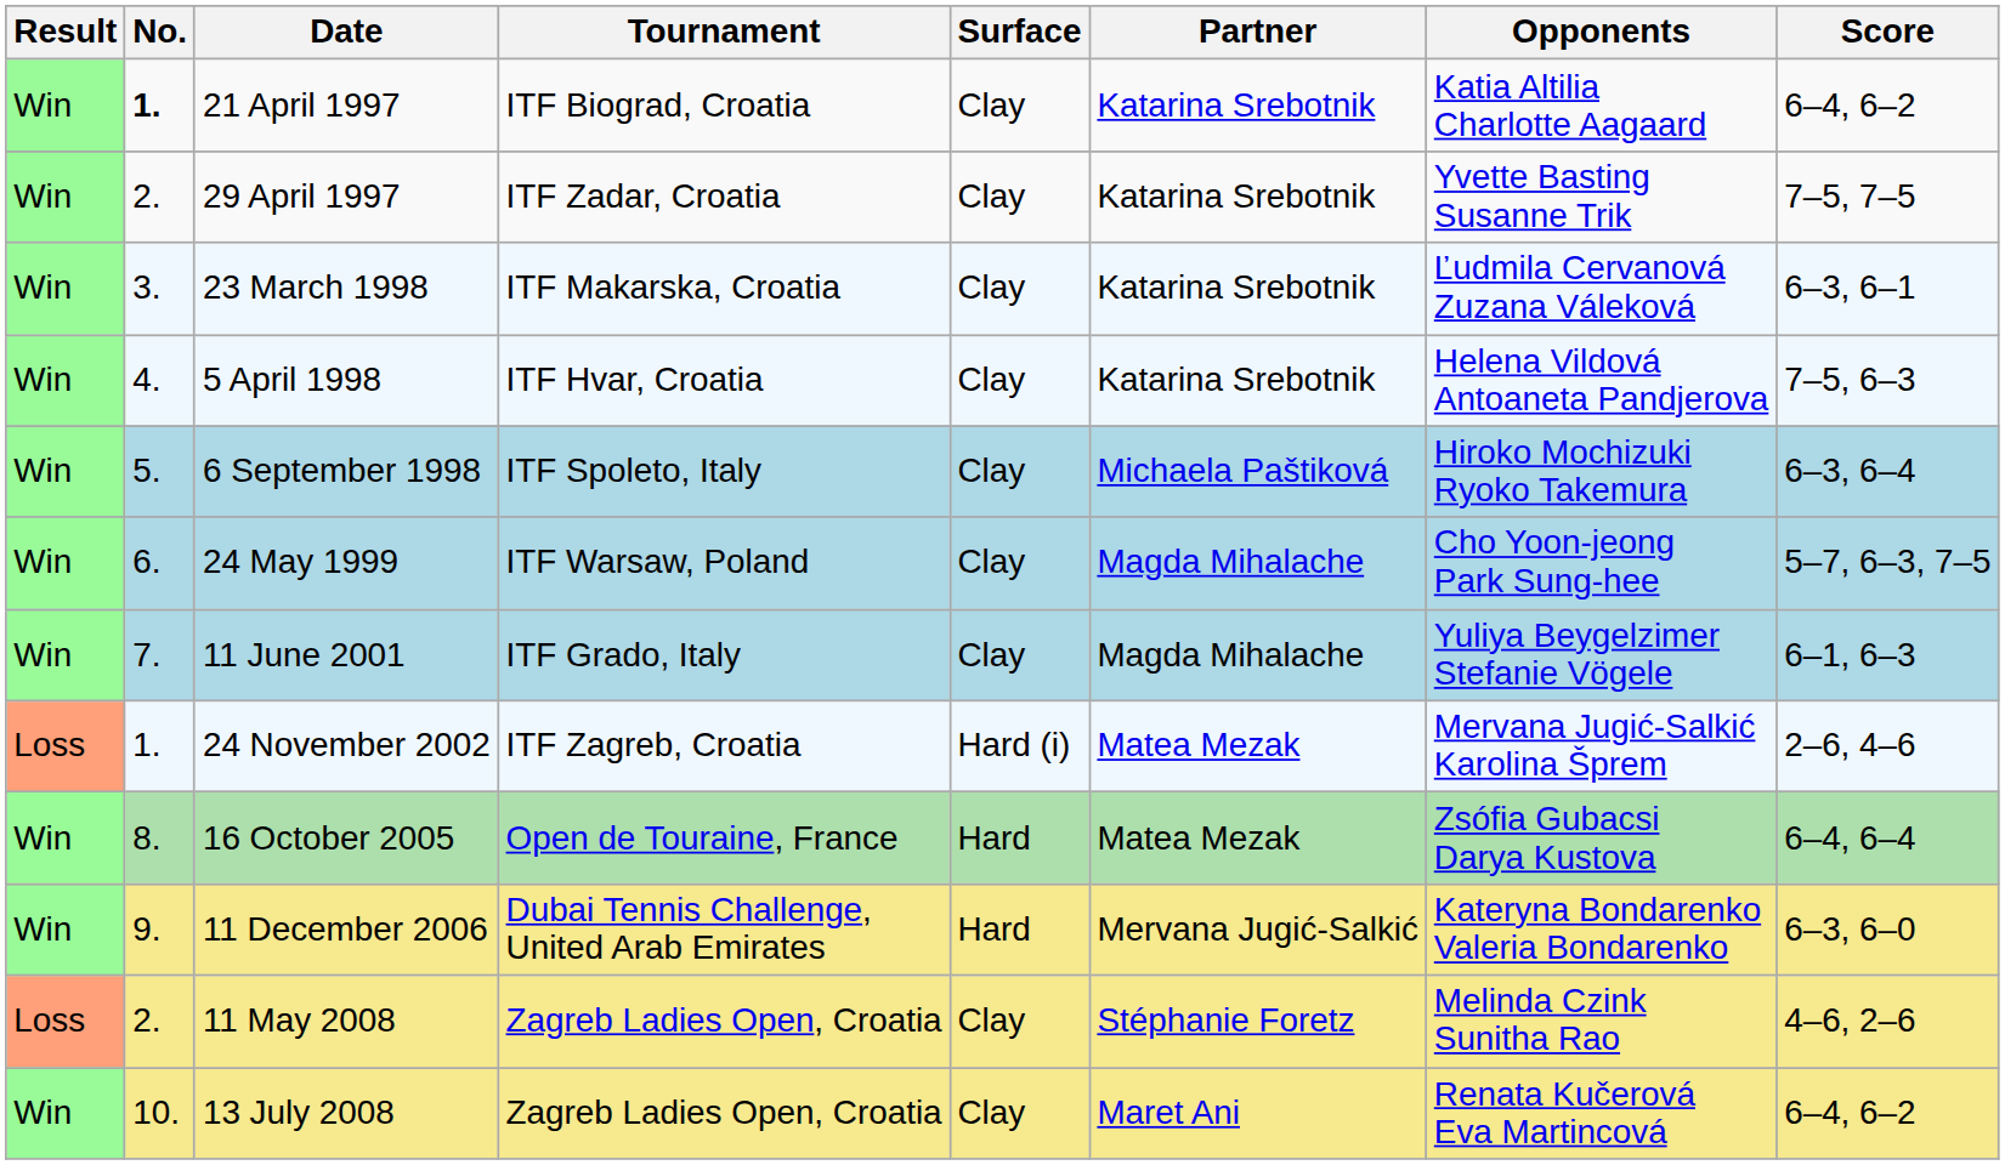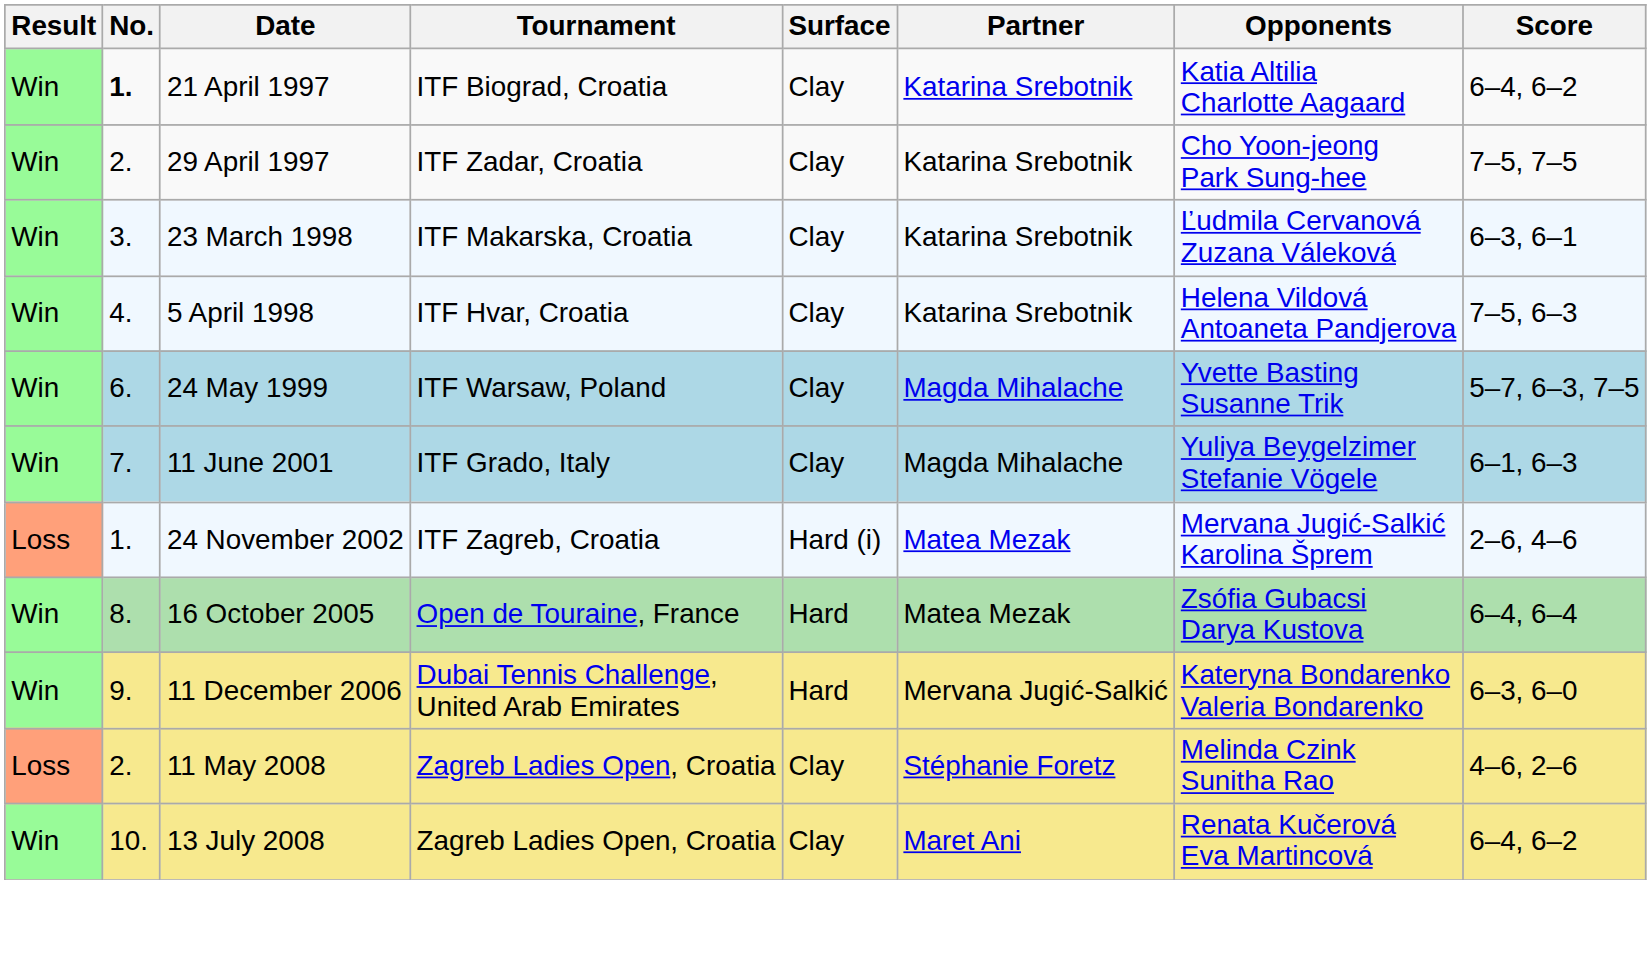 <table class="sortable wikitable">
 <tr>
 <th>Result</th>
 <th>No.</th>
 <th>Date</th>
 <th>Tournament</th>
 <th>Surface</th>
 <th>Partner</th>
 <th>Opponents</th>
 <th class="unsortable">Score</th>
 </tr>
 <tr>
 <td style="background:#98fb98;">Win</td>
 <td><strong>1.</strong></td>
 <td>21 April 1997</td>
 <td>ITF Biograd, Croatia</td>
 <td>Clay</td>
 <td> <a href='#'>Katarina Srebotnik</a></td>
 <td> <a href='#'>Katia Altilia</a> <br>  <a href='#'>Charlotte Aagaard</a></td>
 <td>6–4, 6–2</td>
 </tr>
 <tr>
 <td style="background:#98fb98;">Win</td>
 <td>2.</td>
 <td>29 April 1997</td>
 <td>ITF Zadar, Croatia</td>
 <td>Clay</td>
 <td> Katarina Srebotnik</td>
-<td> <a href='#'>Yvette Basting</a> <br>  <a href='#'>Susanne Trik</a></td>
+<td> <a href='#'>Cho Yoon-jeong</a> <br>  <a href='#'>Park Sung-hee</a></td>
 <td>7–5, 7–5</td>
 </tr>
 <tr style="background:#f0f8ff;">
 <td style="background:#98fb98;">Win</td>
 <td>3.</td>
 <td>23 March 1998</td>
 <td>ITF Makarska, Croatia</td>
 <td>Clay</td>
 <td> Katarina Srebotnik</td>
 <td> <a href='#'>Ľudmila Cervanová</a> <br>  <a href='#'>Zuzana Váleková</a></td>
 <td>6–3, 6–1</td>
 </tr>
 <tr style="background:#f0f8ff;">
 <td style="background:#98fb98;">Win</td>
 <td>4.</td>
 <td>5 April 1998</td>
 <td>ITF Hvar, Croatia</td>
 <td>Clay</td>
 <td> Katarina Srebotnik</td>
 <td> <a href='#'>Helena Vildová</a> <br>  <a href='#'>Antoaneta Pandjerova</a></td>
 <td>7–5, 6–3</td>
 </tr>
 <tr style="background:lightblue;">
 <td style="background:#98fb98;">Win</td>
-<td>5.</td>
-<td>6 September 1998</td>
-<td>ITF Spoleto, Italy</td>
-<td>Clay</td>
-<td> <a href='#'>Michaela Paštiková</a></td>
-<td> <a href='#'>Hiroko Mochizuki</a> <br>  <a href='#'>Ryoko Takemura</a></td>
-<td>6–3, 6–4</td>
-</tr>
-<tr style="background:lightblue;">
-<td style="background:#98fb98;">Win</td>
 <td>6.</td>
 <td>24 May 1999</td>
 <td>ITF Warsaw, Poland</td>
 <td>Clay</td>
 <td> <a href='#'>Magda Mihalache</a></td>
-<td> <a href='#'>Cho Yoon-jeong</a> <br>  <a href='#'>Park Sung-hee</a></td>
+<td> <a href='#'>Yvette Basting</a> <br>  <a href='#'>Susanne Trik</a></td>
 <td>5–7, 6–3, 7–5</td>
 </tr>
 <tr style="background:lightblue;">
 <td style="background:#98fb98;">Win</td>
 <td>7.</td>
 <td>11 June 2001</td>
 <td>ITF Grado, Italy</td>
 <td>Clay</td>
 <td> Magda Mihalache</td>
 <td> <a href='#'>Yuliya Beygelzimer</a> <br>  <a href='#'>Stefanie Vögele</a></td>
 <td>6–1, 6–3</td>
 </tr>
 <tr style="background:#f0f8ff;">
 <td style="background:#ffa07a;">Loss</td>
 <td>1.</td>
 <td>24 November 2002</td>
 <td>ITF Zagreb, Croatia</td>
 <td>Hard (i)</td>
 <td> <a href='#'>Matea Mezak</a></td>
 <td> <a href='#'>Mervana Jugić-Salkić</a> <br>  <a href='#'>Karolina Šprem</a></td>
 <td>2–6, 4–6</td>
 </tr>
 <tr style="background:#addfad;">
 <td style="background:#98fb98;">Win</td>
 <td>8.</td>
 <td>16 October 2005</td>
 <td><a href='#'>Open de Touraine</a>, France</td>
 <td>Hard</td>
 <td> Matea Mezak</td>
 <td> <a href='#'>Zsófia Gubacsi</a> <br>  <a href='#'>Darya Kustova</a></td>
 <td>6–4, 6–4</td>
 </tr>
 <tr style="background:#f7e98e;">
 <td style="background:#98fb98;">Win</td>
 <td>9.</td>
 <td>11 December 2006</td>
 <td><a href='#'>Dubai Tennis Challenge</a>, <br>United Arab Emirates</td>
 <td>Hard</td>
 <td> Mervana Jugić-Salkić</td>
 <td> <a href='#'>Kateryna Bondarenko</a> <br>  <a href='#'>Valeria Bondarenko</a></td>
 <td>6–3, 6–0</td>
 </tr>
 <tr style="background:#f7e98e;">
 <td style="background:#ffa07a;">Loss</td>
 <td>2.</td>
 <td>11 May 2008</td>
 <td><a href='#'>Zagreb Ladies Open</a>, Croatia</td>
 <td>Clay</td>
 <td> <a href='#'>Stéphanie Foretz</a></td>
 <td> <a href='#'>Melinda Czink</a> <br>  <a href='#'>Sunitha Rao</a></td>
 <td>4–6, 2–6</td>
 </tr>
 <tr style="background:#f7e98e;">
 <td style="background:#98fb98;">Win</td>
 <td>10.</td>
 <td>13 July 2008</td>
 <td>Zagreb Ladies Open, Croatia</td>
 <td>Clay</td>
 <td> <a href='#'>Maret Ani</a></td>
 <td> <a href='#'>Renata Kučerová</a> <br>  <a href='#'>Eva Martincová</a></td>
 <td>6–4, 6–2</td>
 </tr>
 </table>
